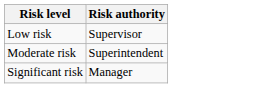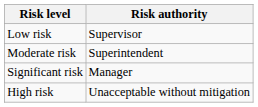 <table class="wikitable">
 <tr>
 <th>Risk level</th>
 <th>Risk authority</th>
 </tr>
 <tr>
 <td>Low risk</td>
 <td>Supervisor</td>
 </tr>
 <tr>
 <td>Moderate risk</td>
 <td>Superintendent</td>
 </tr>
 <tr>
 <td>Significant risk</td>
 <td>Manager</td>
 </tr>
+<tr>
+<td>High risk</td>
+<td>Unacceptable without mitigation</td>
+</tr>
 </table>
